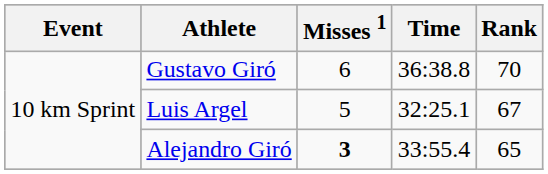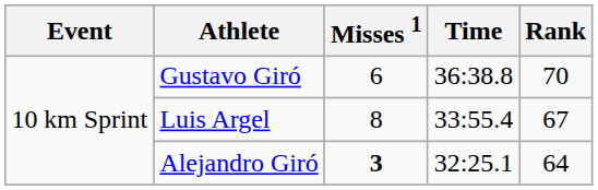 <table class="wikitable" style="font-size:90%">
 <tr>
 <th>Event</th>
 <th>Athlete</th>
 <th>Misses <sup>1</sup></th>
 <th>Time</th>
 <th>Rank</th>
 </tr>
 <tr>
 <td rowspan="3">10 km Sprint</td>
 <td><a href='#'>Gustavo Giró</a></td>
 <td align="center">6</td>
 <td align="center">36:38.8</td>
 <td align="center">70</td>
 </tr>
 <tr>
 <td><a href='#'>Luis Argel</a></td>
-<td align="center">5</td>
-<td align="center">32:25.1</td>
+<td align="center">8</td>
+<td align="center">33:55.4</td>
 <td align="center">67</td>
 </tr>
 <tr>
 <td><a href='#'>Alejandro Giró</a></td>
 <td align="center"><strong>3</strong></td>
-<td align="center">33:55.4</td>
-<td align="center">65</td>
+<td align="center">32:25.1</td>
+<td align="center">64</td>
 </tr>
 </table>
